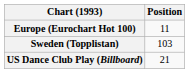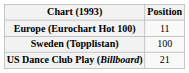 <table class="wikitable sortable plainrowheaders" style="text-align:center">
 <tr>
 <th>Chart (1993)</th>
 <th>Position</th>
 </tr>
 <tr>
 <th scope="row">Europe (Eurochart Hot 100)</th>
 <td>11</td>
 </tr>
 <tr>
 <th scope="row">Sweden (Topplistan)</th>
-<td>103</td>
+<td>100</td>
 </tr>
 <tr>
 <th scope="row">US Dance Club Play (<em>Billboard</em>)</th>
 <td>21</td>
 </tr>
 </table>
